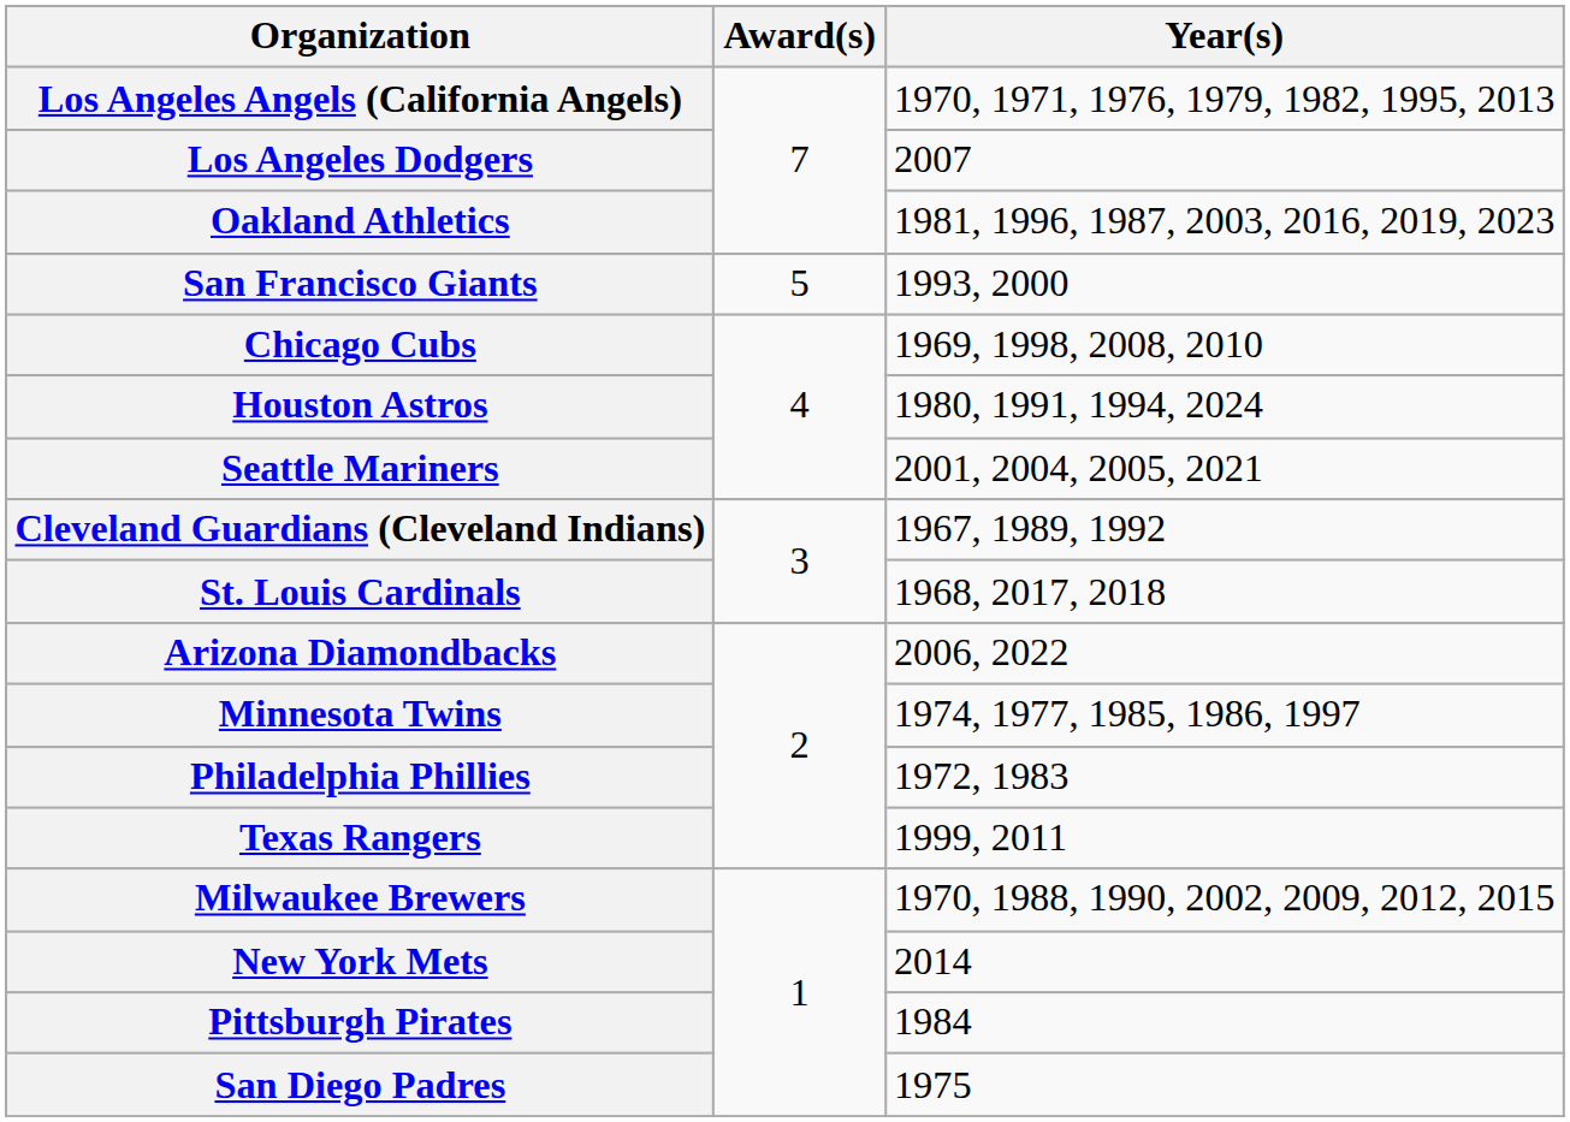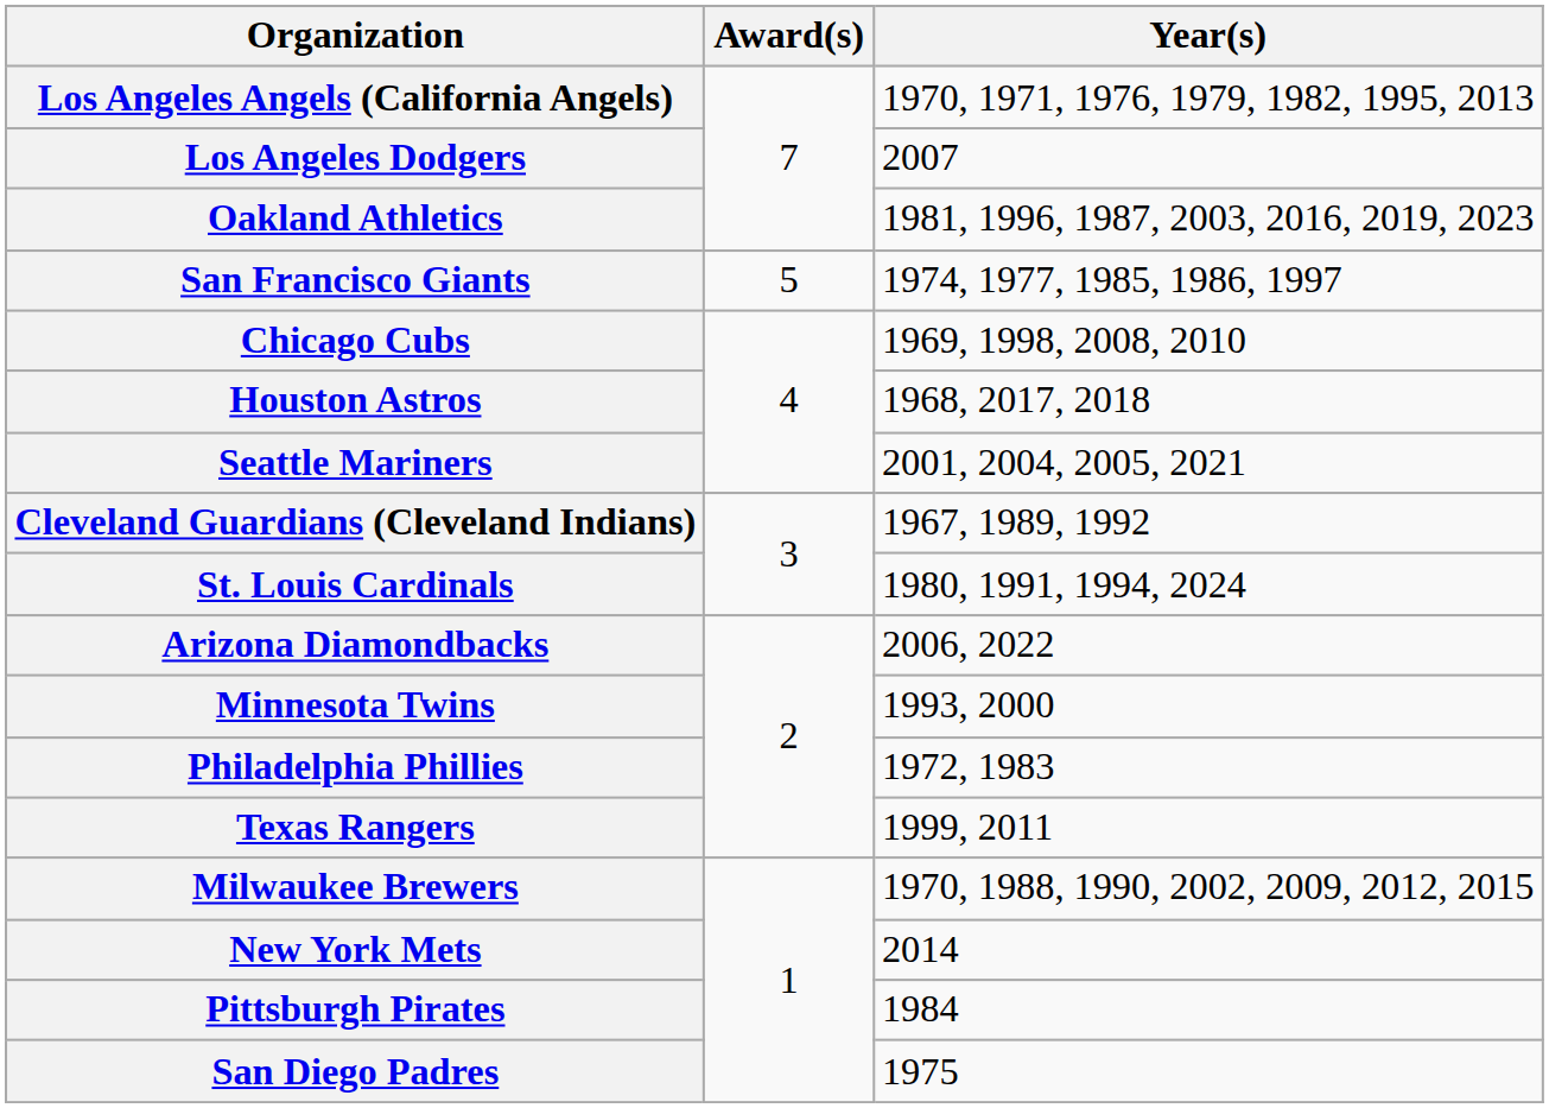 <table class="wikitable sortable plainrowheaders" style="text-align:left">
 <tr>
 <th scope="col">Organization</th>
 <th scope="col">Award(s)</th>
 <th scope="col">Year(s)</th>
 </tr>
 <tr>
 <th scope="row"><strong><a href='#'>Los Angeles Angels</a></strong> (California Angels)</th>
 <td style="text-align:center" rowspan="3">7</td>
 <td>1970, 1971, 1976, 1979, 1982, 1995, 2013</td>
 </tr>
 <tr>
 <th scope="row"><strong><a href='#'>Los Angeles Dodgers</a></strong></th>
 <td>2007</td>
 </tr>
 <tr>
 <th scope="row"><strong><a href='#'>Oakland Athletics</a></strong></th>
 <td>1981, 1996, 1987, 2003, 2016, 2019, 2023</td>
 </tr>
 <tr>
 <th scope="row"><strong><a href='#'>San Francisco Giants</a></strong></th>
 <td style="text-align:center">5</td>
-<td>1993, 2000</td>
+<td>1974, 1977, 1985, 1986, 1997</td>
 </tr>
 <tr>
 <th scope="row"><a href='#'>Chicago Cubs</a></th>
 <td style="text-align:center" rowspan="3">4</td>
 <td>1969, 1998, 2008, 2010</td>
 </tr>
 <tr>
 <th scope="row"><strong><a href='#'>Houston Astros</a></strong></th>
-<td>1980, 1991, 1994, 2024</td>
+<td>1968, 2017, 2018</td>
 </tr>
 <tr>
 <th scope="row"><strong><a href='#'>Seattle Mariners</a></strong></th>
 <td>2001, 2004, 2005, 2021</td>
 </tr>
 <tr>
 <th scope="row"><a href='#'>Cleveland Guardians</a> (Cleveland Indians)</th>
 <td style="text-align:center" rowspan="2">3</td>
 <td>1967, 1989, 1992</td>
 </tr>
 <tr>
 <th scope="row"><a href='#'>St. Louis Cardinals</a></th>
-<td>1968, 2017, 2018</td>
+<td>1980, 1991, 1994, 2024</td>
 </tr>
 <tr>
 <th scope="row"><strong><a href='#'>Arizona Diamondbacks</a></strong></th>
 <td style="text-align:center" rowspan="4">2</td>
 <td>2006, 2022</td>
 </tr>
 <tr>
 <th scope="row"><a href='#'>Minnesota Twins</a></th>
-<td>1974, 1977, 1985, 1986, 1997</td>
+<td>1993, 2000</td>
 </tr>
 <tr>
 <th scope="row"><a href='#'>Philadelphia Phillies</a></th>
 <td>1972, 1983</td>
 </tr>
 <tr>
 <th scope="row"><strong><a href='#'>Texas Rangers</a></strong></th>
 <td>1999, 2011</td>
 </tr>
 <tr>
 <th scope="row"><a href='#'>Milwaukee Brewers</a></th>
 <td style="text-align:center" rowspan="4">1</td>
 <td>1970, 1988, 1990, 2002, 2009, 2012, 2015</td>
 </tr>
 <tr>
 <th scope="row"><a href='#'>New York Mets</a></th>
 <td>2014</td>
 </tr>
 <tr>
 <th scope="row"><a href='#'>Pittsburgh Pirates</a></th>
 <td>1984</td>
 </tr>
 <tr>
 <th scope="row"><strong><a href='#'>San Diego Padres</a></strong></th>
 <td>1975</td>
 </tr>
 </table>
